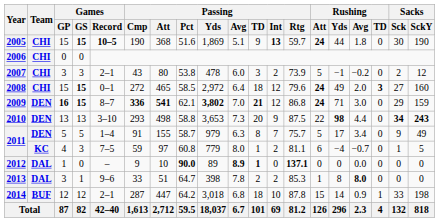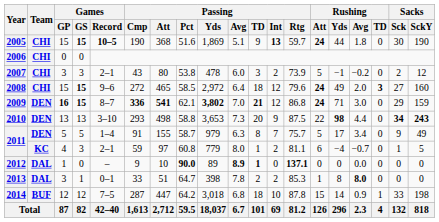 <table class=wikitable style="text-align:center;">
 <tr>
 <th rowspan="2">Year</th>
 <th rowspan="2">Team</th>
 <th colspan="3">Games</th>
 <th colspan="8">Passing</th>
 <th colspan="4">Rushing</th>
 <th colspan="2">Sacks</th>
 </tr>
 <tr>
 <th>GP</th>
 <th>GS</th>
 <th>Record</th>
 <th>Cmp</th>
 <th>Att</th>
 <th>Pct</th>
 <th>Yds</th>
 <th>Avg</th>
 <th>TD</th>
 <th>Int</th>
 <th>Rtg</th>
 <th>Att</th>
 <th>Yds</th>
 <th>Avg</th>
 <th>TD</th>
 <th>Sck</th>
 <th>SckY</th>
 </tr>
 <tr>
 <th><a href='#'>2005</a></th>
 <th><a href='#'>CHI</a></th>
 <td>15</td>
 <td><strong>15</strong></td>
 <td><strong>10–5</strong></td>
 <td>190</td>
 <td>368</td>
 <td>51.6</td>
 <td>1,869</td>
 <td>5.1</td>
 <td>9</td>
 <td><strong>13</strong></td>
 <td>59.7</td>
 <td><strong>24</strong></td>
 <td>44</td>
 <td>1.8</td>
 <td>0</td>
 <td>30</td>
 <td>190</td>
 </tr>
 <tr>
 <th><a href='#'>2006</a></th>
 <th><a href='#'>CHI</a></th>
 <td>0</td>
 <td>0</td>
 <td colspan="15"></td>
 </tr>
 <tr>
 <th><a href='#'>2007</a></th>
 <th><a href='#'>CHI</a></th>
 <td>3</td>
 <td>3</td>
 <td>2–1</td>
 <td>43</td>
 <td>80</td>
 <td>53.8</td>
 <td>478</td>
 <td>6.0</td>
 <td>3</td>
 <td>2</td>
 <td>73.9</td>
 <td>5</td>
 <td>−1</td>
 <td>−0.2</td>
 <td>0</td>
 <td>2</td>
 <td>12</td>
 </tr>
 <tr>
 <th><a href='#'>2008</a></th>
 <th><a href='#'>CHI</a></th>
 <td>15</td>
 <td><strong>15</strong></td>
-<td>0–1</td>
+<td>9–6</td>
 <td>272</td>
 <td>465</td>
 <td>58.5</td>
 <td>2,972</td>
 <td>6.4</td>
 <td>18</td>
 <td>12</td>
 <td>79.6</td>
 <td><strong>24</strong></td>
 <td>49</td>
 <td>2.0</td>
 <td><strong>3</strong></td>
 <td>27</td>
 <td>160</td>
 </tr>
 <tr>
 <th><a href='#'>2009</a></th>
 <th><a href='#'>DEN</a></th>
 <td><strong>16</strong></td>
 <td><strong>15</strong></td>
 <td>8–7</td>
 <td><strong>336</strong></td>
 <td><strong>541</strong></td>
 <td>62.1</td>
 <td><strong>3,802</strong></td>
 <td>7.0</td>
 <td><strong>21</strong></td>
 <td>12</td>
 <td>86.8</td>
 <td><strong>24</strong></td>
 <td>71</td>
 <td>3.0</td>
 <td>0</td>
 <td>29</td>
 <td>159</td>
 </tr>
 <tr>
 <th><a href='#'>2010</a></th>
 <th><a href='#'>DEN</a></th>
 <td>13</td>
 <td>13</td>
 <td>3–10</td>
 <td>293</td>
 <td>498</td>
 <td>58.8</td>
 <td>3,653</td>
 <td>7.3</td>
 <td>20</td>
 <td>9</td>
 <td>87.5</td>
 <td>22</td>
 <td><strong>98</strong></td>
 <td>4.4</td>
 <td>0</td>
 <td><strong>34</strong></td>
 <td><strong>243</strong></td>
 </tr>
 <tr>
 <th rowspan="2"><a href='#'>2011</a></th>
 <th><a href='#'>DEN</a></th>
 <td>5</td>
 <td>5</td>
 <td>1–4</td>
 <td>91</td>
 <td>155</td>
 <td>58.7</td>
 <td>979</td>
 <td>6.3</td>
 <td>8</td>
 <td>7</td>
 <td>75.7</td>
 <td>5</td>
 <td>17</td>
 <td>3.4</td>
 <td>0</td>
 <td>9</td>
 <td>49</td>
 </tr>
 <tr>
 <th><a href='#'>KC</a></th>
 <td>4</td>
 <td>3</td>
-<td>7–5</td>
+<td>2–1</td>
 <td>59</td>
 <td>97</td>
 <td>60.8</td>
 <td>779</td>
 <td>8.0</td>
 <td>1</td>
 <td>2</td>
 <td>81.1</td>
 <td>6</td>
 <td>−4</td>
 <td>−0.7</td>
 <td>0</td>
 <td>1</td>
 <td>5</td>
 </tr>
 <tr>
 <th><a href='#'>2012</a></th>
 <th><a href='#'>DAL</a></th>
 <td>1</td>
 <td>0</td>
 <td>–</td>
 <td>9</td>
 <td>10</td>
 <td><strong>90.0</strong></td>
 <td>89</td>
 <td><strong>8.9</strong></td>
 <td><strong>1</strong></td>
 <td>0</td>
 <td><strong>137.1</strong></td>
 <td>0</td>
 <td>0</td>
 <td>0.0</td>
 <td>0</td>
 <td>0</td>
 <td>0</td>
 </tr>
 <tr>
 <th><a href='#'>2013</a></th>
 <th><a href='#'>DAL</a></th>
 <td>3</td>
 <td>1</td>
-<td>9–6</td>
+<td>0–1</td>
 <td>33</td>
 <td>51</td>
 <td>64.7</td>
 <td>398</td>
 <td>7.8</td>
 <td>2</td>
 <td>2</td>
 <td>85.3</td>
 <td>1</td>
 <td>8</td>
 <td><strong>8.0</strong></td>
 <td>0</td>
 <td>0</td>
 <td>0</td>
 </tr>
 <tr>
 <th><a href='#'>2014</a></th>
 <th><a href='#'>BUF</a></th>
 <td>12</td>
 <td>12</td>
-<td>2–1</td>
+<td>7–5</td>
 <td>287</td>
 <td>447</td>
 <td>64.2</td>
 <td>3,018</td>
 <td>6.8</td>
 <td>18</td>
 <td>10</td>
 <td>87.8</td>
 <td>15</td>
 <td>14</td>
 <td>0.9</td>
 <td>1</td>
 <td>33</td>
 <td>198</td>
 </tr>
 <tr>
 <th colspan="2">Total</th>
 <th>87</th>
 <th>82</th>
 <th>42–40</th>
 <th>1,613</th>
 <th>2,712</th>
 <th>59.5</th>
 <th>18,037</th>
 <th>6.7</th>
 <th>101</th>
 <th>69</th>
 <th>81.2</th>
 <th>126</th>
 <th>296</th>
 <th>2.3</th>
 <th>4</th>
 <th>132</th>
 <th>818</th>
 </tr>
 </table>
